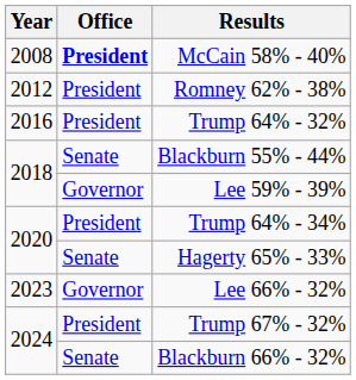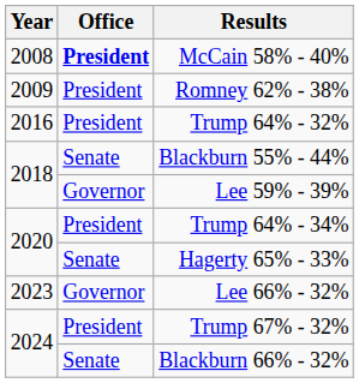 <table class=wikitable>
 <tr>
 <th>Year</th>
 <th>Office</th>
 <th>Results</th>
 </tr>
 <tr>
 <td>2008</td>
 <td><strong><a href='#'>President</a></strong></td>
 <td align="right" ><a href='#'>McCain</a> 58% - 40%</td>
 </tr>
 <tr>
-<td>2012</td>
+<td>2009</td>
 <td><a href='#'>President</a></td>
 <td align="right" ><a href='#'>Romney</a> 62% - 38%</td>
 </tr>
 <tr>
 <td>2016</td>
 <td><a href='#'>President</a></td>
 <td align="right" ><a href='#'>Trump</a> 64% - 32%</td>
 </tr>
 <tr>
 <td rowspan=2>2018</td>
 <td><a href='#'>Senate</a></td>
 <td align="right" ><a href='#'>Blackburn</a> 55% - 44%</td>
 </tr>
 <tr>
 <td><a href='#'>Governor</a></td>
 <td align="right" ><a href='#'>Lee</a> 59% - 39%</td>
 </tr>
 <tr>
 <td rowspan=2>2020</td>
 <td><a href='#'>President</a></td>
 <td align="right" ><a href='#'>Trump</a> 64% - 34%</td>
 </tr>
 <tr>
 <td><a href='#'>Senate</a></td>
 <td align="right" ><a href='#'>Hagerty</a> 65% - 33%</td>
 </tr>
 <tr>
 <td>2023</td>
 <td><a href='#'>Governor</a></td>
 <td align="right" ><a href='#'>Lee</a> 66% - 32%</td>
 </tr>
 <tr>
 <td rowspan=2>2024</td>
 <td><a href='#'>President</a></td>
 <td align="right" ><a href='#'>Trump</a> 67% - 32%</td>
 </tr>
 <tr>
 <td><a href='#'>Senate</a></td>
 <td align="right" ><a href='#'>Blackburn</a> 66% - 32%</td>
 </tr>
 </table>
